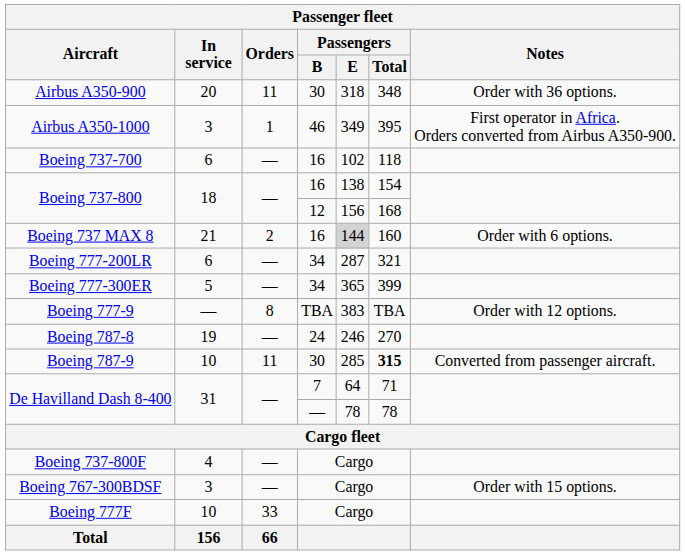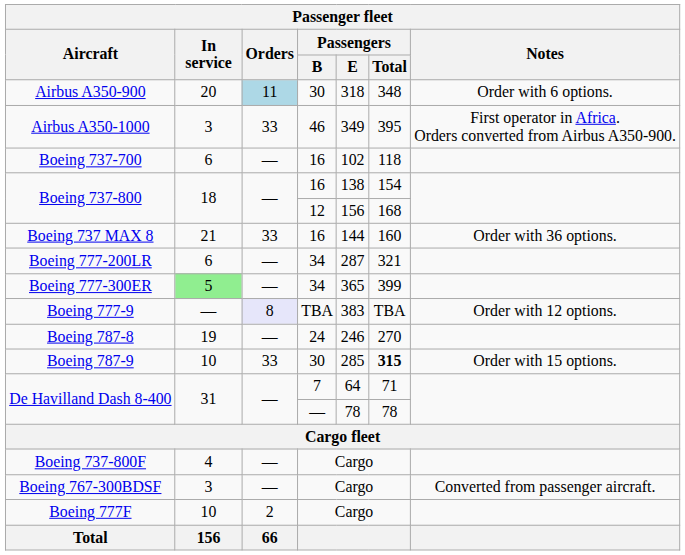 <table class="wikitable" style="text-align:center;margin:auto;">
 <tr>
 <th colspan="7">Passenger fleet</th>
 </tr>
 <tr>
 <th rowspan="2">Aircraft</th>
 <th rowspan="2" style="width:60px;">In service</th>
 <th rowspan="2" style="width:25px;">Orders</th>
 <th colspan="3">Passengers</th>
 <th rowspan="2">Notes</th>
 </tr>
 <tr>
 <th style="width:25px;"><abbr>B</abbr></th>
 <th style="width:25px;"><abbr>E</abbr></th>
 <th style="width:25px;">Total</th>
 </tr>
 <tr>
 <td><a href='#'>Airbus A350-900</a></td>
 <td>20</td>
-<td>11</td>
+<td style="background: lightblue;">11</td>
 <td>30</td>
 <td>318</td>
 <td>348</td>
-<td>Order with 36 options.</td>
+<td>Order with 6 options.</td>
 </tr>
 <tr>
 <td><a href='#'>Airbus A350-1000</a></td>
 <td>3</td>
-<td>1</td>
+<td>33</td>
 <td>46</td>
 <td>349</td>
 <td>395</td>
 <td>First operator in <a href='#'>Africa</a>.<br>Orders converted from Airbus A350-900.</td>
 </tr>
 <tr>
 <td><a href='#'>Boeing 737-700</a></td>
 <td>6</td>
 <td>—</td>
 <td>16</td>
 <td>102</td>
 <td>118</td>
 <td></td>
 </tr>
 <tr>
 <td rowspan="2"><a href='#'>Boeing 737-800</a></td>
 <td rowspan="2">18</td>
 <td rowspan="2">—</td>
 <td>16</td>
 <td>138</td>
 <td>154</td>
 <td rowspan="2"></td>
 </tr>
 <tr>
 <td>12</td>
 <td>156</td>
 <td>168</td>
 </tr>
 <tr>
 <td><a href='#'>Boeing 737 MAX 8</a></td>
 <td>21</td>
-<td>2</td>
+<td>33</td>
 <td>16</td>
-<td style="background: lightgrey;">144</td>
+<td>144</td>
 <td>160</td>
-<td>Order with 6 options.</td>
+<td>Order with 36 options.</td>
 </tr>
 <tr>
 <td><a href='#'>Boeing 777-200LR</a></td>
 <td>6</td>
 <td>—</td>
 <td>34</td>
 <td>287</td>
 <td>321</td>
 <td></td>
 </tr>
 <tr>
 <td><a href='#'>Boeing 777-300ER</a></td>
-<td>5</td>
+<td style="background: lightgreen;">5</td>
 <td>—</td>
 <td>34</td>
 <td>365</td>
 <td>399</td>
 <td></td>
 </tr>
 <tr>
 <td><a href='#'>Boeing 777-9</a></td>
 <td>—</td>
-<td>8</td>
+<td style="background: lavender;">8</td>
 <td><abbr>TBA</abbr></td>
 <td>383</td>
 <td><abbr>TBA</abbr></td>
 <td>Order with 12 options.</td>
 </tr>
 <tr>
 <td><a href='#'>Boeing 787-8</a></td>
 <td>19</td>
 <td>—</td>
 <td>24</td>
 <td>246</td>
 <td>270</td>
 <td></td>
 </tr>
 <tr>
 <td><a href='#'>Boeing 787-9</a></td>
 <td>10</td>
-<td>11</td>
+<td>33</td>
 <td>30</td>
 <td>285</td>
 <td><strong>315</strong></td>
-<td>Converted from passenger aircraft.</td>
+<td>Order with 15 options.</td>
 </tr>
 <tr>
 <td rowspan="2"><a href='#'>De Havilland Dash 8-400</a></td>
 <td rowspan="2">31</td>
 <td rowspan="2">—</td>
 <td>7</td>
 <td>64</td>
 <td>71</td>
 <td rowspan=2></td>
 </tr>
 <tr>
 <td>—</td>
 <td>78</td>
 <td>78</td>
 </tr>
 <tr>
 <th colspan="7">Cargo fleet</th>
 </tr>
 <tr>
 <td><a href='#'>Boeing 737-800F</a></td>
 <td>4</td>
 <td>—</td>
 <td colspan="3"><abbr>Cargo</abbr></td>
 <td></td>
 </tr>
 <tr>
 <td><a href='#'>Boeing 767-300BDSF</a></td>
 <td>3</td>
 <td>—</td>
 <td colspan="3"><abbr>Cargo</abbr></td>
-<td>Order with 15 options.</td>
+<td>Converted from passenger aircraft.</td>
 </tr>
 <tr>
 <td><a href='#'>Boeing 777F</a></td>
 <td>10</td>
-<td>33</td>
+<td>2</td>
 <td colspan="3"><abbr>Cargo</abbr></td>
 <td></td>
 </tr>
 <tr>
 <th>Total</th>
 <th>156</th>
 <th>66</th>
 <th colspan="3"></th>
 <th></th>
 </tr>
 </table>
